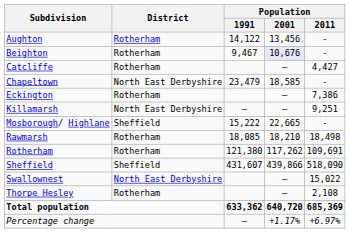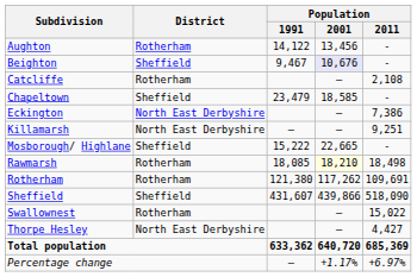 <table class="wikitable">
 <tr>
 <th rowspan=2>Subdivision</th>
 <th rowspan=2>District</th>
 <th colspan=3>Population</th>
 </tr>
 <tr>
 <th>1991</th>
 <th>2001</th>
 <th>2011</th>
 </tr>
 <tr>
 <td><a href='#'>Aughton</a></td>
 <td><a href='#'>Rotherham</a></td>
 <td align="center">14,122</td>
 <td align="center">13,456</td>
 <td align=center>-</td>
 </tr>
 <tr>
 <td><a href='#'>Beighton</a></td>
-<td>Rotherham</td>
+<td><a href='#'>Sheffield</a></td>
 <td align="center">9,467</td>
 <td align="center" style="background: lavender;">10,676</td>
 <td align=center>-</td>
 </tr>
 <tr>
 <td><a href='#'>Catcliffe</a></td>
 <td>Rotherham</td>
 <td align="center"></td>
 <td align="center">–</td>
-<td align="center">4,427</td>
+<td align="center">2,108</td>
 </tr>
 <tr>
 <td><a href='#'>Chapeltown</a></td>
-<td>North East Derbyshire</td>
+<td>Sheffield</td>
 <td align="center">23,479</td>
 <td align="center">18,585</td>
 <td align=center>-</td>
 </tr>
 <tr>
 <td><a href='#'>Eckington</a></td>
-<td>Rotherham</td>
+<td><a href='#'>North East Derbyshire</a></td>
 <td align="center"></td>
 <td align="center">–</td>
 <td align="center">7,386</td>
 </tr>
 <tr>
 <td><a href='#'>Killamarsh</a></td>
 <td>North East Derbyshire</td>
 <td align="center">–</td>
 <td align="center">–</td>
 <td align="center">9,251</td>
 </tr>
 <tr>
 <td><a href='#'>Mosborough</a>/ <a href='#'>Highlane</a></td>
 <td>Sheffield</td>
 <td align="center">15,222</td>
 <td align="center">22,665</td>
 <td align=center>-</td>
 </tr>
 <tr>
 <td><a href='#'>Rawmarsh</a></td>
 <td>Rotherham</td>
 <td align="center">18,085</td>
-<td align="center">18,210</td>
+<td align="center" style="background: lightyellow;">18,210</td>
 <td align=center>18,498</td>
 </tr>
 <tr>
 <td><a href='#'>Rotherham</a></td>
 <td>Rotherham</td>
 <td align="center">121,380</td>
 <td align="center">117,262</td>
 <td align=center>109,691</td>
 </tr>
 <tr>
 <td><a href='#'>Sheffield</a></td>
 <td>Sheffield</td>
 <td align="center">431,607</td>
 <td align="center">439,866</td>
 <td align=center>518,090</td>
 </tr>
 <tr>
 <td><a href='#'>Swallownest</a></td>
-<td><a href='#'>North East Derbyshire</a></td>
+<td>Rotherham</td>
 <td align="center"></td>
 <td align="center">–</td>
 <td align="center">15,022</td>
 </tr>
 <tr>
 <td><a href='#'>Thorpe Hesley</a></td>
-<td>Rotherham</td>
+<td>North East Derbyshire</td>
 <td align="center"></td>
 <td align="center">–</td>
-<td align="center">2,108</td>
+<td align="center">4,427</td>
 </tr>
 <tr>
 <td colspan="2"><strong>Total population</strong></td>
 <td align="center"><strong>633,362</strong></td>
 <td align="center"><strong>640,720</strong></td>
 <td align=center><strong>685,369</strong></td>
 </tr>
 <tr>
 <td colspan="2"><em>Percentage change</em></td>
 <td align="center">–</td>
 <td align="center"><em>+1.17%</em></td>
 <td align="center"><em>+6.97%</em></td>
 </tr>
 </table>
